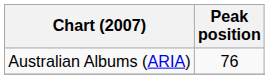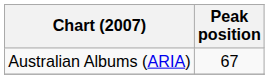 <table class="wikitable sortable">
 <tr>
 <th>Chart (2007)</th>
 <th>Peak<br>position</th>
 </tr>
 <tr>
 <td>Australian Albums (<a href='#'>ARIA</a>)</td>
-<td style="text-align:center;">76</td>
+<td style="text-align:center;">67</td>
 </tr>
 <tr>
 </tr>
 <tr>
 </tr>
 <tr>
 </tr>
 <tr>
 </tr>
 <tr>
 </tr>
 <tr>
 </tr>
 <tr>
 </tr>
 <tr>
 </tr>
 <tr>
 </tr>
 <tr>
 </tr>
 <tr>
 </tr>
 <tr>
 </tr>
 <tr>
 </tr>
 </table>
